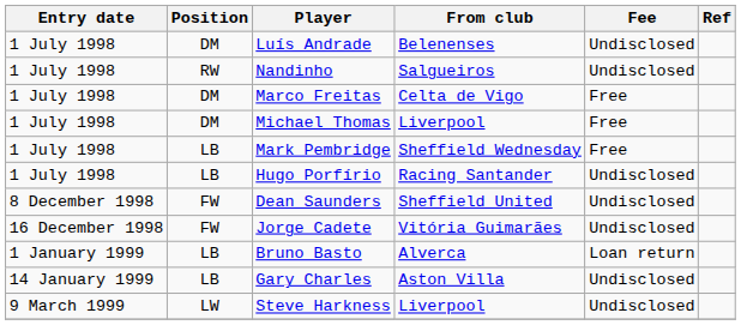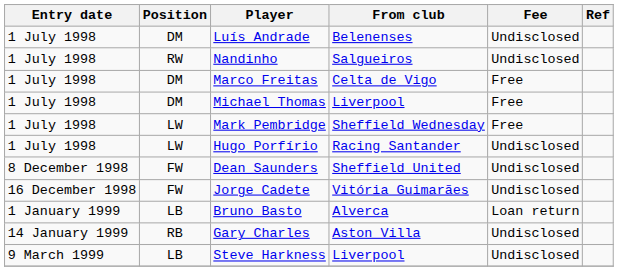 <table class="wikitable sortable">
 <tr>
 <th><strong>Entry date</strong></th>
 <th><strong>Position</strong></th>
 <th><strong>Player</strong></th>
 <th><strong>From club</strong></th>
 <th><strong>Fee</strong></th>
 <th><strong>Ref</strong></th>
 </tr>
 <tr>
 <td>1 July 1998</td>
 <td style="text-align:center;">DM</td>
 <td style="text-align:left;"><a href='#'>Luís Andrade</a></td>
 <td style="text-align:left;"><a href='#'>Belenenses</a></td>
 <td>Undisclosed</td>
 <td></td>
 </tr>
 <tr>
 <td>1 July 1998</td>
 <td style="text-align:center;">RW</td>
 <td style="text-align:left;"><a href='#'>Nandinho</a></td>
 <td style="text-align:left;"><a href='#'>Salgueiros</a></td>
 <td>Undisclosed</td>
 <td></td>
 </tr>
 <tr>
 <td>1 July 1998</td>
 <td style="text-align:center;">DM</td>
 <td style="text-align:left;"><a href='#'>Marco Freitas</a></td>
 <td style="text-align:left;"><a href='#'>Celta de Vigo</a></td>
 <td>Free</td>
 <td></td>
 </tr>
 <tr>
 <td>1 July 1998</td>
 <td style="text-align:center;">DM</td>
 <td style="text-align:left;"><a href='#'>Michael Thomas</a></td>
 <td style="text-align:left;"><a href='#'>Liverpool</a></td>
 <td>Free</td>
 <td></td>
 </tr>
 <tr>
 <td>1 July 1998</td>
-<td style="text-align:center;">LB</td>
+<td style="text-align:center;">LW</td>
 <td style="text-align:left;"><a href='#'>Mark Pembridge</a></td>
 <td style="text-align:left;"><a href='#'>Sheffield Wednesday</a></td>
 <td>Free</td>
 <td></td>
 </tr>
 <tr>
 <td>1 July 1998</td>
-<td style="text-align:center;">LB</td>
+<td style="text-align:center;">LW</td>
 <td style="text-align:left;"><a href='#'>Hugo Porfírio</a></td>
 <td style="text-align:left;"><a href='#'>Racing Santander</a></td>
 <td>Undisclosed</td>
 <td></td>
 </tr>
 <tr>
 <td>8 December 1998</td>
 <td style="text-align:center;">FW</td>
 <td style="text-align:left;"><a href='#'>Dean Saunders</a></td>
 <td style="text-align:left;"><a href='#'>Sheffield United</a></td>
 <td>Undisclosed</td>
 <td></td>
 </tr>
 <tr>
 <td>16 December 1998</td>
 <td style="text-align:center;">FW</td>
 <td style="text-align:left;"><a href='#'>Jorge Cadete</a></td>
 <td style="text-align:left;"><a href='#'>Vitória Guimarães</a></td>
 <td>Undisclosed</td>
 <td></td>
 </tr>
 <tr>
 <td>1 January 1999</td>
 <td style="text-align:center;">LB</td>
 <td style="text-align:left;"><a href='#'>Bruno Basto</a></td>
 <td style="text-align:left;"><a href='#'>Alverca</a></td>
 <td>Loan return</td>
 <td></td>
 </tr>
 <tr>
 <td>14 January 1999</td>
-<td style="text-align:center;">LB</td>
+<td style="text-align:center;">RB</td>
 <td style="text-align:left;"><a href='#'>Gary Charles</a></td>
 <td style="text-align:left;"><a href='#'>Aston Villa</a></td>
 <td>Undisclosed</td>
 <td></td>
 </tr>
 <tr>
 <td>9 March 1999</td>
-<td style="text-align:center;">LW</td>
+<td style="text-align:center;">LB</td>
 <td style="text-align:left;"><a href='#'>Steve Harkness</a></td>
 <td style="text-align:left;"><a href='#'>Liverpool</a></td>
 <td>Undisclosed</td>
 <td></td>
 </tr>
 <tr>
 </tr>
 </table>
